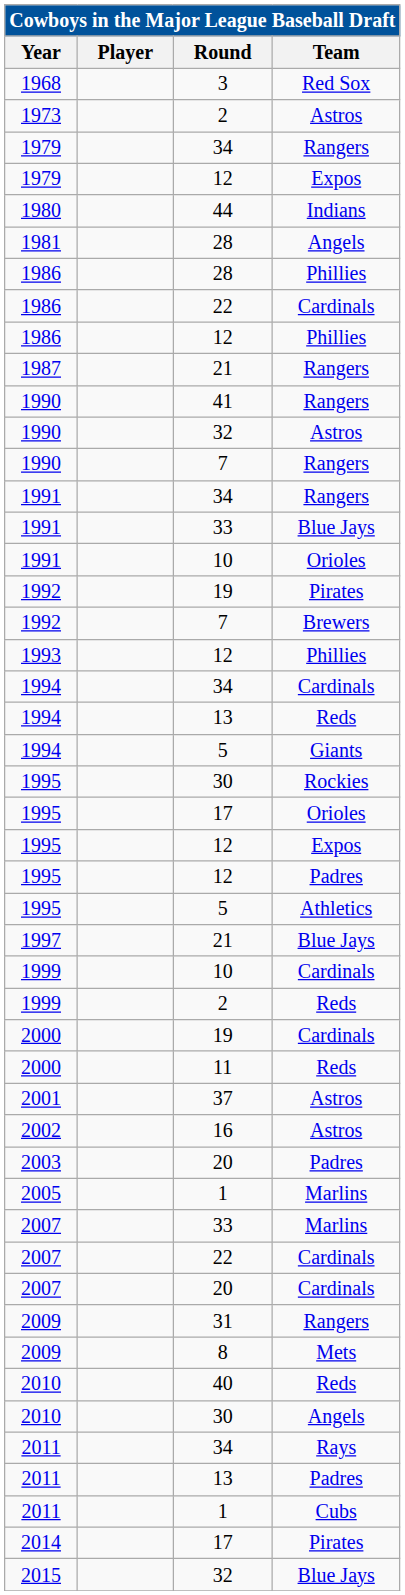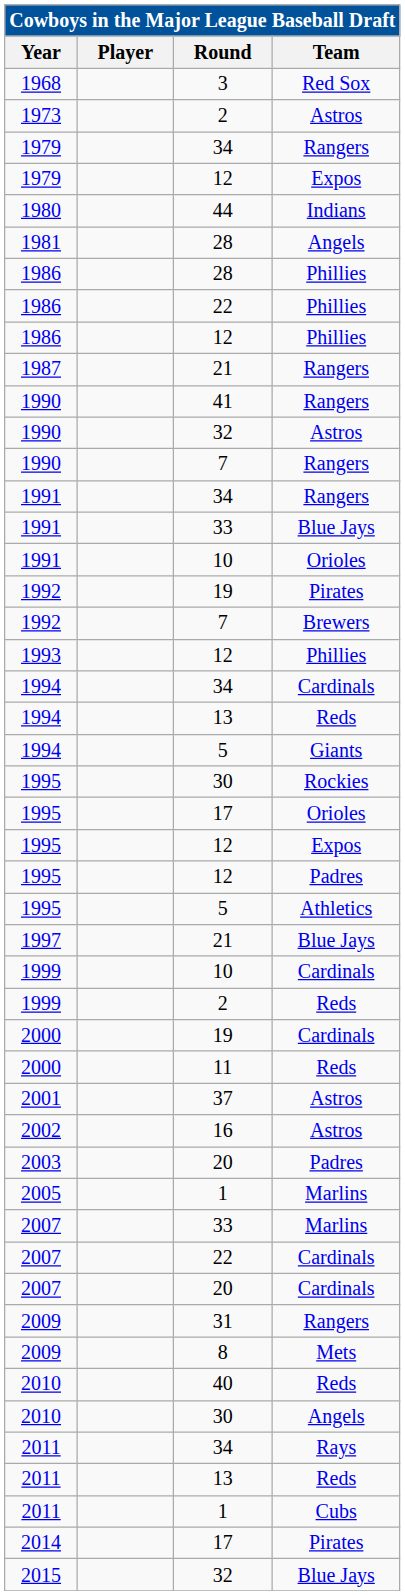 <table class="wikitable sortable collapsible collapsed" style="text-align:center">
 <tr>
 <th colspan=4 style="background:#00529B; color:#FFFFFF">Cowboys in the Major League Baseball Draft</th>
 </tr>
 <tr>
 <th>Year</th>
 <th>Player</th>
 <th>Round</th>
 <th>Team</th>
 </tr>
 <tr>
 <td><a href='#'>1968</a></td>
 <td></td>
 <td>3</td>
 <td><a href='#'>Red Sox</a></td>
 </tr>
 <tr>
 <td><a href='#'>1973</a></td>
 <td></td>
 <td>2</td>
 <td><a href='#'>Astros</a></td>
 </tr>
 <tr>
 <td><a href='#'>1979</a></td>
 <td></td>
 <td>34</td>
 <td><a href='#'>Rangers</a></td>
 </tr>
 <tr>
 <td><a href='#'>1979</a></td>
 <td></td>
 <td>12</td>
 <td><a href='#'>Expos</a></td>
 </tr>
 <tr>
 <td><a href='#'>1980</a></td>
 <td></td>
 <td>44</td>
 <td><a href='#'>Indians</a></td>
 </tr>
 <tr>
 <td><a href='#'>1981</a></td>
 <td></td>
 <td>28</td>
 <td><a href='#'>Angels</a></td>
 </tr>
 <tr>
 <td><a href='#'>1986</a></td>
 <td></td>
 <td>28</td>
 <td><a href='#'>Phillies</a></td>
 </tr>
 <tr>
 <td><a href='#'>1986</a></td>
 <td></td>
 <td>22</td>
-<td><a href='#'>Cardinals</a></td>
+<td><a href='#'>Phillies</a></td>
 </tr>
 <tr>
 <td><a href='#'>1986</a></td>
 <td></td>
 <td>12</td>
 <td><a href='#'>Phillies</a></td>
 </tr>
 <tr>
 <td><a href='#'>1987</a></td>
 <td></td>
 <td>21</td>
 <td><a href='#'>Rangers</a></td>
 </tr>
 <tr>
 <td><a href='#'>1990</a></td>
 <td></td>
 <td>41</td>
 <td><a href='#'>Rangers</a></td>
 </tr>
 <tr>
 <td><a href='#'>1990</a></td>
 <td></td>
 <td>32</td>
 <td><a href='#'>Astros</a></td>
 </tr>
 <tr>
 <td><a href='#'>1990</a></td>
 <td></td>
 <td>7</td>
 <td><a href='#'>Rangers</a></td>
 </tr>
 <tr>
 <td><a href='#'>1991</a></td>
 <td></td>
 <td>34</td>
 <td><a href='#'>Rangers</a></td>
 </tr>
 <tr>
 <td><a href='#'>1991</a></td>
 <td></td>
 <td>33</td>
 <td><a href='#'>Blue Jays</a></td>
 </tr>
 <tr>
 <td><a href='#'>1991</a></td>
 <td></td>
 <td>10</td>
 <td><a href='#'>Orioles</a></td>
 </tr>
 <tr>
 <td><a href='#'>1992</a></td>
 <td></td>
 <td>19</td>
 <td><a href='#'>Pirates</a></td>
 </tr>
 <tr>
 <td><a href='#'>1992</a></td>
 <td></td>
 <td>7</td>
 <td><a href='#'>Brewers</a></td>
 </tr>
 <tr>
 <td><a href='#'>1993</a></td>
 <td></td>
 <td>12</td>
 <td><a href='#'>Phillies</a></td>
 </tr>
 <tr>
 <td><a href='#'>1994</a></td>
 <td></td>
 <td>34</td>
 <td><a href='#'>Cardinals</a></td>
 </tr>
 <tr>
 <td><a href='#'>1994</a></td>
 <td></td>
 <td>13</td>
 <td><a href='#'>Reds</a></td>
 </tr>
 <tr>
 <td><a href='#'>1994</a></td>
 <td></td>
 <td>5</td>
 <td><a href='#'>Giants</a></td>
 </tr>
 <tr>
 <td><a href='#'>1995</a></td>
 <td></td>
 <td>30</td>
 <td><a href='#'>Rockies</a></td>
 </tr>
 <tr>
 <td><a href='#'>1995</a></td>
 <td></td>
 <td>17</td>
 <td><a href='#'>Orioles</a></td>
 </tr>
 <tr>
 <td><a href='#'>1995</a></td>
 <td></td>
 <td>12</td>
 <td><a href='#'>Expos</a></td>
 </tr>
 <tr>
 <td><a href='#'>1995</a></td>
 <td></td>
 <td>12</td>
 <td><a href='#'>Padres</a></td>
 </tr>
 <tr>
 <td><a href='#'>1995</a></td>
 <td></td>
 <td>5</td>
 <td><a href='#'>Athletics</a></td>
 </tr>
 <tr>
 <td><a href='#'>1997</a></td>
 <td></td>
 <td>21</td>
 <td><a href='#'>Blue Jays</a></td>
 </tr>
 <tr>
 <td><a href='#'>1999</a></td>
 <td></td>
 <td>10</td>
 <td><a href='#'>Cardinals</a></td>
 </tr>
 <tr>
 <td><a href='#'>1999</a></td>
 <td></td>
 <td>2</td>
 <td><a href='#'>Reds</a></td>
 </tr>
 <tr>
 <td><a href='#'>2000</a></td>
 <td></td>
 <td>19</td>
 <td><a href='#'>Cardinals</a></td>
 </tr>
 <tr>
 <td><a href='#'>2000</a></td>
 <td></td>
 <td>11</td>
 <td><a href='#'>Reds</a></td>
 </tr>
 <tr>
 <td><a href='#'>2001</a></td>
 <td></td>
 <td>37</td>
 <td><a href='#'>Astros</a></td>
 </tr>
 <tr>
 <td><a href='#'>2002</a></td>
 <td></td>
 <td>16</td>
 <td><a href='#'>Astros</a></td>
 </tr>
 <tr>
 <td><a href='#'>2003</a></td>
 <td></td>
 <td>20</td>
 <td><a href='#'>Padres</a></td>
 </tr>
 <tr>
 <td><a href='#'>2005</a></td>
 <td></td>
 <td>1</td>
 <td><a href='#'>Marlins</a></td>
 </tr>
 <tr>
 <td><a href='#'>2007</a></td>
 <td></td>
 <td>33</td>
 <td><a href='#'>Marlins</a></td>
 </tr>
 <tr>
 <td><a href='#'>2007</a></td>
 <td></td>
 <td>22</td>
 <td><a href='#'>Cardinals</a></td>
 </tr>
 <tr>
 <td><a href='#'>2007</a></td>
 <td></td>
 <td>20</td>
 <td><a href='#'>Cardinals</a></td>
 </tr>
 <tr>
 <td><a href='#'>2009</a></td>
 <td></td>
 <td>31</td>
 <td><a href='#'>Rangers</a></td>
 </tr>
 <tr>
 <td><a href='#'>2009</a></td>
 <td></td>
 <td>8</td>
 <td><a href='#'>Mets</a></td>
 </tr>
 <tr>
 <td><a href='#'>2010</a></td>
 <td></td>
 <td>40</td>
 <td><a href='#'>Reds</a></td>
 </tr>
 <tr>
 <td><a href='#'>2010</a></td>
 <td></td>
 <td>30</td>
 <td><a href='#'>Angels</a></td>
 </tr>
 <tr>
 <td><a href='#'>2011</a></td>
 <td></td>
 <td>34</td>
 <td><a href='#'>Rays</a></td>
 </tr>
 <tr>
 <td><a href='#'>2011</a></td>
 <td></td>
 <td>13</td>
-<td><a href='#'>Padres</a></td>
+<td><a href='#'>Reds</a></td>
 </tr>
 <tr>
 <td><a href='#'>2011</a></td>
 <td></td>
 <td>1</td>
 <td><a href='#'>Cubs</a></td>
 </tr>
 <tr>
 <td><a href='#'>2014</a></td>
 <td></td>
 <td>17</td>
 <td><a href='#'>Pirates</a></td>
 </tr>
 <tr>
 <td><a href='#'>2015</a></td>
 <td></td>
 <td>32</td>
 <td><a href='#'>Blue Jays</a></td>
 </tr>
 </table>
